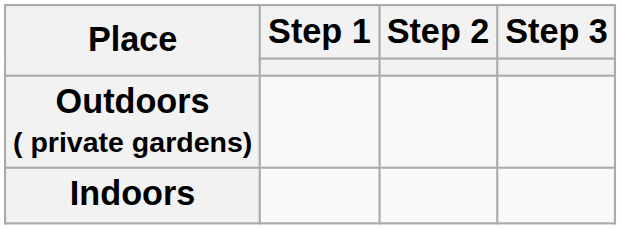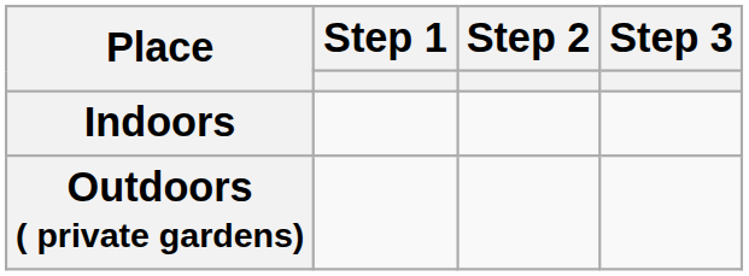 <table class="wikitable">
 <tr>
 <th rowspan="2">Place</th>
 <th>Step 1</th>
 <th>Step 2</th>
 <th>Step 3</th>
 </tr>
 <tr>
 <th></th>
 <th></th>
 <th></th>
 </tr>
 <tr>
+<th>Indoors</th>
+<td></td>
+<td></td>
+<td></td>
+</tr>
+<tr>
 <th>Outdoors<br><small>( private gardens)</small></th>
 <td></td>
 <td></td>
 <td></td>
 </tr>
-<tr>
-<th>Indoors</th>
-<td></td>
-<td></td>
-<td></td>
-</tr>
 </table>
